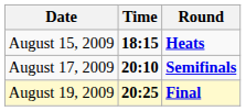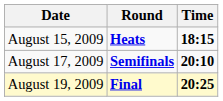 <table class="wikitable">
 <tr>
 <th>Date</th>
+<th>Round</th>
 <th>Time</th>
-<th>Round</th>
 </tr>
 <tr>
 <td>August 15, 2009</td>
+<td><strong><a href='#'>Heats</a></strong></td>
 <td><strong>18:15</strong></td>
-<td><strong><a href='#'>Heats</a></strong></td>
 </tr>
 <tr>
 <td>August 17, 2009</td>
+<td><strong><a href='#'>Semifinals</a></strong></td>
 <td><strong>20:10</strong></td>
-<td><strong><a href='#'>Semifinals</a></strong></td>
 </tr>
 <tr style=background:lemonchiffon>
 <td>August 19, 2009</td>
+<td><strong><a href='#'>Final</a></strong></td>
 <td><strong>20:25</strong></td>
-<td><strong><a href='#'>Final</a></strong></td>
 </tr>
 </table>
